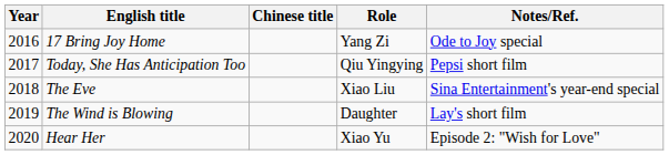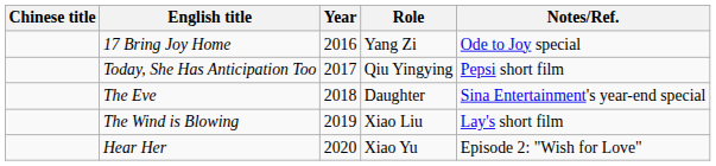 <table class="wikitable">
 <tr>
+<th>Chinese title</th>
+<th>English title</th>
 <th>Year</th>
-<th>English title</th>
-<th>Chinese title</th>
 <th>Role</th>
 <th>Notes/Ref.</th>
 </tr>
 <tr>
+<td></td>
+<td><em>17 Bring Joy Home</em></td>
 <td>2016</td>
-<td><em>17 Bring Joy Home</em></td>
-<td></td>
 <td>Yang Zi</td>
 <td><a href='#'>Ode to Joy</a> special</td>
 </tr>
 <tr>
+<td></td>
+<td><em>Today, She Has Anticipation Too</em></td>
 <td>2017</td>
-<td><em>Today, She Has Anticipation Too</em></td>
-<td></td>
 <td>Qiu Yingying</td>
 <td><a href='#'>Pepsi</a> short film</td>
 </tr>
 <tr>
+<td></td>
+<td><em>The Eve</em></td>
 <td>2018</td>
-<td><em>The Eve</em></td>
-<td></td>
-<td>Xiao Liu</td>
+<td>Daughter</td>
 <td><a href='#'>Sina Entertainment</a>'s year-end special</td>
 </tr>
 <tr>
+<td></td>
+<td><em>The Wind is Blowing</em></td>
 <td>2019</td>
-<td><em>The Wind is Blowing</em></td>
-<td></td>
-<td>Daughter</td>
+<td>Xiao Liu</td>
 <td><a href='#'>Lay's</a> short film</td>
 </tr>
 <tr>
+<td></td>
+<td><em>Hear Her</em></td>
 <td>2020</td>
-<td><em>Hear Her</em></td>
-<td></td>
 <td>Xiao Yu</td>
 <td>Episode 2: "Wish for Love"</td>
 </tr>
 </table>
